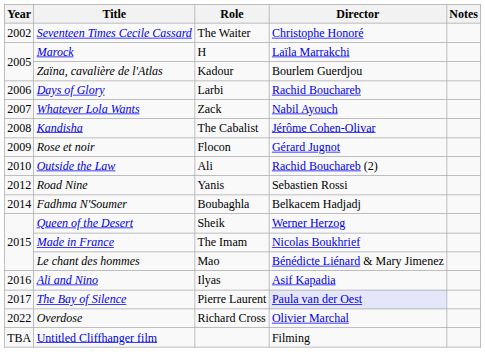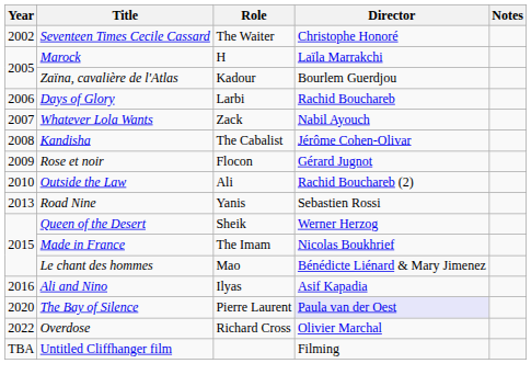 <table class="wikitable sortable">
 <tr>
 <th>Year</th>
 <th>Title</th>
 <th>Role</th>
 <th>Director</th>
 <th class="unsortable">Notes</th>
 </tr>
 <tr>
 <td>2002</td>
 <td><em><a href='#'>Seventeen Times Cecile Cassard</a></em></td>
 <td>The Waiter</td>
 <td><a href='#'>Christophe Honoré</a></td>
 <td></td>
 </tr>
 <tr>
 <td rowspan="2">2005</td>
 <td><em><a href='#'>Marock</a></em></td>
 <td>H</td>
 <td><a href='#'>Laïla Marrakchi</a></td>
 <td></td>
 </tr>
 <tr>
 <td><em>Zaïna, cavalière de l'Atlas</em></td>
 <td>Kadour</td>
 <td>Bourlem Guerdjou</td>
 <td></td>
 </tr>
 <tr>
 <td>2006</td>
 <td><em><a href='#'>Days of Glory</a></em></td>
 <td>Larbi</td>
 <td><a href='#'>Rachid Bouchareb</a></td>
 <td></td>
 </tr>
 <tr>
 <td>2007</td>
 <td><em><a href='#'>Whatever Lola Wants</a></em></td>
 <td>Zack</td>
 <td><a href='#'>Nabil Ayouch</a></td>
 <td></td>
 </tr>
 <tr>
 <td>2008</td>
 <td><em><a href='#'>Kandisha</a></em></td>
 <td>The Cabalist</td>
 <td><a href='#'>Jérôme Cohen-Olivar</a></td>
 <td></td>
 </tr>
 <tr>
 <td>2009</td>
 <td><em>Rose et noir</em></td>
 <td>Flocon</td>
 <td><a href='#'>Gérard Jugnot</a></td>
 <td></td>
 </tr>
 <tr>
 <td>2010</td>
 <td><em><a href='#'>Outside the Law</a></em></td>
 <td>Ali</td>
 <td><a href='#'>Rachid Bouchareb</a> (2)</td>
 <td></td>
 </tr>
 <tr>
-<td>2012</td>
+<td>2013</td>
 <td><em>Road Nine</em></td>
 <td>Yanis</td>
 <td>Sebastien Rossi</td>
-<td></td>
-</tr>
-<tr>
-<td>2014</td>
-<td><em>Fadhma N'Soumer</em></td>
-<td>Boubaghla</td>
-<td>Belkacem Hadjadj</td>
 <td></td>
 </tr>
 <tr>
 <td rowspan="3">2015</td>
 <td><em><a href='#'>Queen of the Desert</a></em></td>
 <td>Sheik</td>
 <td><a href='#'>Werner Herzog</a></td>
 <td></td>
 </tr>
 <tr>
 <td><em><a href='#'>Made in France</a></em></td>
 <td>The Imam</td>
 <td><a href='#'>Nicolas Boukhrief</a></td>
 <td></td>
 </tr>
 <tr>
 <td><em>Le chant des hommes</em></td>
 <td>Mao</td>
 <td><a href='#'>Bénédicte Liénard</a> & Mary Jimenez</td>
 <td></td>
 </tr>
 <tr>
 <td>2016</td>
 <td><em><a href='#'>Ali and Nino</a></em></td>
 <td>Ilyas</td>
 <td><a href='#'>Asif Kapadia</a></td>
 <td></td>
 </tr>
 <tr>
-<td>2017</td>
+<td>2020</td>
 <td><em><a href='#'>The Bay of Silence</a></em></td>
 <td>Pierre Laurent</td>
 <td style="background: lavender;"><a href='#'>Paula van der Oest</a></td>
 <td></td>
 </tr>
 <tr>
 <td>2022</td>
 <td><em>Overdose</em></td>
 <td>Richard Cross</td>
 <td><a href='#'>Olivier Marchal</a></td>
 <td></td>
 </tr>
 <tr>
 <td>TBA</td>
 <td><a href='#'>Untitled Cliffhanger film</a></td>
 <td></td>
 <td>Filming</td>
 </tr>
 </table>
